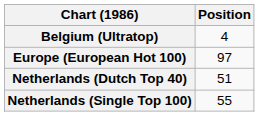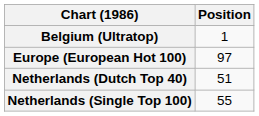 <table class="wikitable sortable plainrowheaders" style="text-align:center">
 <tr>
 <th>Chart (1986)</th>
 <th>Position</th>
 </tr>
 <tr>
 <th scope="row">Belgium (Ultratop)</th>
-<td>4</td>
+<td>1</td>
 </tr>
 <tr>
 <th scope="row">Europe (European Hot 100)</th>
 <td style="text-align:center;">97</td>
 </tr>
 <tr>
 <th scope="row">Netherlands (Dutch Top 40)</th>
 <td>51</td>
 </tr>
 <tr>
 <th scope="row">Netherlands (Single Top 100)</th>
 <td>55</td>
 </tr>
 </table>
